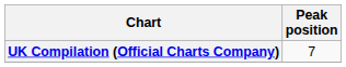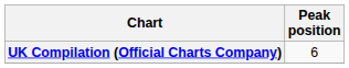 <table class="wikitable sortable plainrowheaders" style="text-align:center">
 <tr>
 <th scope="col">Chart</th>
 <th scope="col">Peak<br>position</th>
 </tr>
 <tr>
 <th scope="row"><a href='#'>UK Compilation</a> (<a href='#'>Official Charts Company</a>)</th>
-<td>7</td>
+<td>6</td>
 </tr>
 <tr>
 </tr>
 </table>
